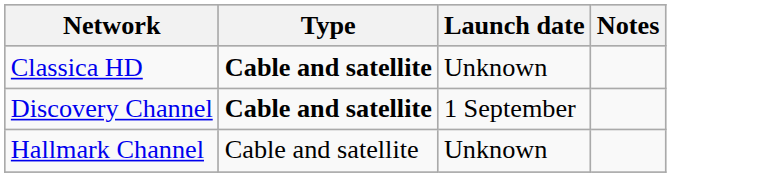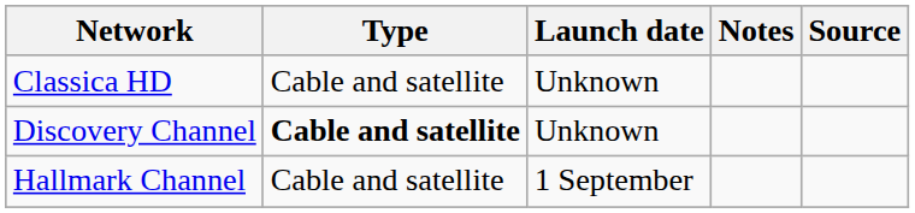 <table class="wikitable sortable">
 <tr>
 <th>Network</th>
 <th>Type</th>
 <th>Launch date</th>
 <th>Notes</th>
+<th>Source</th>
 </tr>
 <tr>
 <td><a href='#'>Classica HD</a></td>
-<td><strong>Cable and satellite</strong></td>
+<td>Cable and satellite</td>
 <td>Unknown</td>
+<td></td>
 <td></td>
 </tr>
 <tr>
 <td><a href='#'>Discovery Channel</a></td>
 <td><strong>Cable and satellite</strong></td>
-<td>1 September</td>
+<td>Unknown</td>
+<td></td>
 <td></td>
 </tr>
 <tr>
 <td><a href='#'>Hallmark Channel</a></td>
 <td>Cable and satellite</td>
-<td>Unknown</td>
+<td>1 September</td>
+<td></td>
 <td></td>
 </tr>
 </table>
